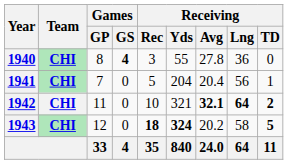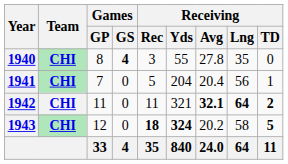 <table class="wikitable" style="text-align:center">
 <tr>
 <th rowspan="2">Year</th>
 <th rowspan="2">Team</th>
 <th colspan="2">Games</th>
 <th colspan="5">Receiving</th>
 </tr>
 <tr>
 <th>GP</th>
 <th>GS</th>
 <th>Rec</th>
 <th>Yds</th>
 <th>Avg</th>
 <th>Lng</th>
 <th>TD</th>
 </tr>
 <tr>
 <th><a href='#'>1940</a></th>
 <th style="background:#afe6ba; width:3em;"><a href='#'>CHI</a></th>
 <td>8</td>
 <td><strong>4</strong></td>
 <td>3</td>
 <td>55</td>
 <td>27.8</td>
-<td>36</td>
+<td>35</td>
 <td>0</td>
 </tr>
 <tr>
 <th><a href='#'>1941</a></th>
 <th style="background:#afe6ba; width:3em;"><a href='#'>CHI</a></th>
 <td>7</td>
 <td>0</td>
 <td>5</td>
 <td>204</td>
 <td>20.4</td>
 <td>56</td>
 <td>1</td>
 </tr>
 <tr>
 <th><a href='#'>1942</a></th>
 <th><a href='#'>CHI</a></th>
 <td>11</td>
 <td>0</td>
-<td>10</td>
+<td>11</td>
 <td>321</td>
 <td><strong>32.1</strong></td>
 <td><strong>64</strong></td>
 <td><strong>2</strong></td>
 </tr>
 <tr>
 <th><a href='#'>1943</a></th>
 <th style="background:#afe6ba; width:3em;"><a href='#'>CHI</a></th>
 <td>12</td>
 <td>0</td>
 <td><strong>18</strong></td>
 <td><strong>324</strong></td>
 <td>20.2</td>
 <td>58</td>
 <td><strong>5</strong></td>
 </tr>
 <tr>
 <th colspan="2"></th>
 <th>33</th>
 <th>4</th>
 <th>35</th>
 <th>840</th>
 <th>24.0</th>
 <th>64</th>
 <th>11</th>
 </tr>
 </table>
